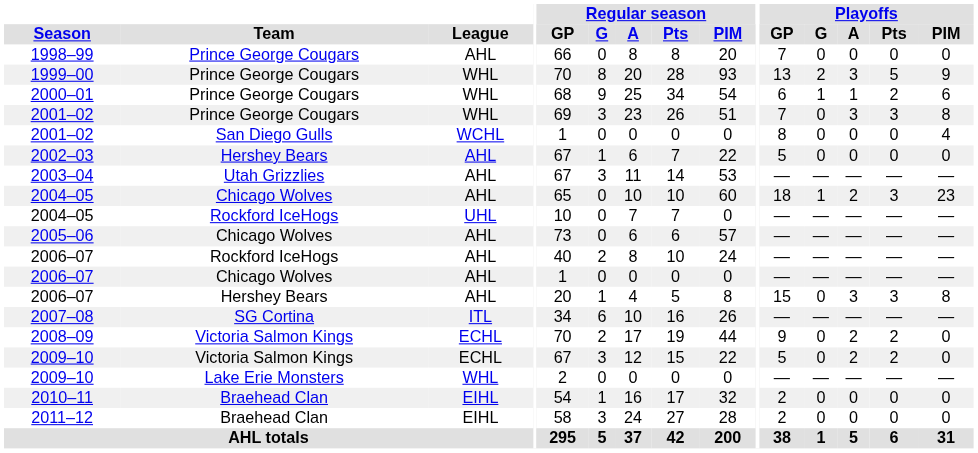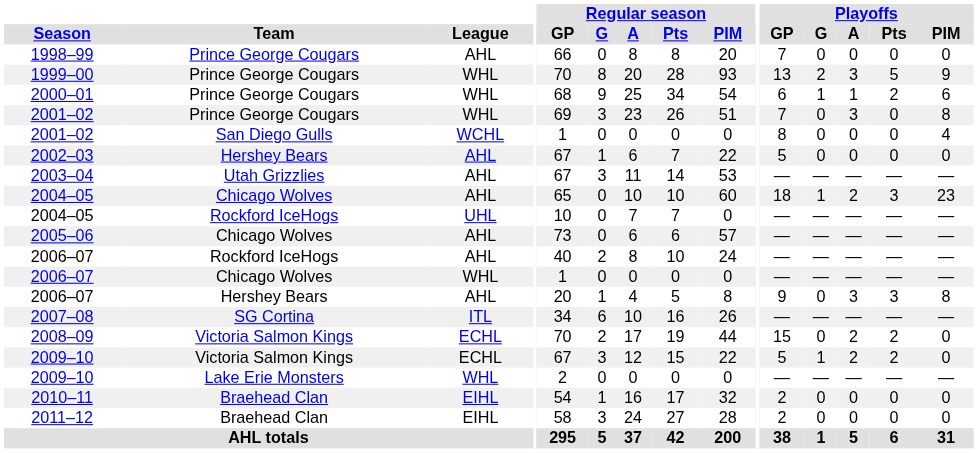 <table border="0" cellpadding="1" cellspacing="0" style="text-align:center; width:60em">
 <tr bgcolor="#e0e0e0">
 <th colspan="3" bgcolor="#ffffff"></th>
 <th rowspan="99" bgcolor="#ffffff"></th>
 <th colspan="5"><a href='#'>Regular season</a></th>
 <th rowspan="99" bgcolor="#ffffff"></th>
 <th colspan="5"><a href='#'>Playoffs</a></th>
 </tr>
 <tr bgcolor="#e0e0e0">
 <th><a href='#'>Season</a></th>
 <th>Team</th>
 <th>League</th>
 <th>GP</th>
 <th><a href='#'>G</a></th>
 <th><a href='#'>A</a></th>
 <th><a href='#'>Pts</a></th>
 <th><a href='#'>PIM</a></th>
 <th>GP</th>
 <th>G</th>
 <th>A</th>
 <th>Pts</th>
 <th>PIM</th>
 </tr>
 <tr>
 <td><a href='#'>1998–99</a></td>
 <td><a href='#'>Prince George Cougars</a></td>
 <td>AHL</td>
 <td>66</td>
 <td>0</td>
 <td>8</td>
 <td>8</td>
 <td>20</td>
 <td>7</td>
 <td>0</td>
 <td>0</td>
 <td>0</td>
 <td>0</td>
 </tr>
 <tr bgcolor="#f0f0f0">
 <td><a href='#'>1999–00</a></td>
 <td>Prince George Cougars</td>
 <td>WHL</td>
 <td>70</td>
 <td>8</td>
 <td>20</td>
 <td>28</td>
 <td>93</td>
 <td>13</td>
 <td>2</td>
 <td>3</td>
 <td>5</td>
 <td>9</td>
 </tr>
 <tr>
 <td><a href='#'>2000–01</a></td>
 <td>Prince George Cougars</td>
 <td>WHL</td>
 <td>68</td>
 <td>9</td>
 <td>25</td>
 <td>34</td>
 <td>54</td>
 <td>6</td>
 <td>1</td>
 <td>1</td>
 <td>2</td>
 <td>6</td>
 </tr>
 <tr bgcolor="#f0f0f0">
 <td><a href='#'>2001–02</a></td>
 <td>Prince George Cougars</td>
 <td>WHL</td>
 <td>69</td>
 <td>3</td>
 <td>23</td>
 <td>26</td>
 <td>51</td>
 <td>7</td>
 <td>0</td>
 <td>3</td>
-<td>3</td>
+<td>0</td>
 <td>8</td>
 </tr>
 <tr>
 <td><a href='#'>2001–02</a></td>
 <td><a href='#'>San Diego Gulls</a></td>
 <td><a href='#'>WCHL</a></td>
 <td>1</td>
 <td>0</td>
 <td>0</td>
 <td>0</td>
 <td>0</td>
 <td>8</td>
 <td>0</td>
 <td>0</td>
 <td>0</td>
 <td>4</td>
 </tr>
 <tr bgcolor="#f0f0f0">
 <td><a href='#'>2002–03</a></td>
 <td><a href='#'>Hershey Bears</a></td>
 <td><a href='#'>AHL</a></td>
 <td>67</td>
 <td>1</td>
 <td>6</td>
 <td>7</td>
 <td>22</td>
 <td>5</td>
 <td>0</td>
 <td>0</td>
 <td>0</td>
 <td>0</td>
 </tr>
 <tr>
 <td><a href='#'>2003–04</a></td>
 <td><a href='#'>Utah Grizzlies</a></td>
 <td>AHL</td>
 <td>67</td>
 <td>3</td>
 <td>11</td>
 <td>14</td>
 <td>53</td>
 <td>—</td>
 <td>—</td>
 <td>—</td>
 <td>—</td>
 <td>—</td>
 </tr>
 <tr bgcolor="#f0f0f0">
 <td><a href='#'>2004–05</a></td>
 <td><a href='#'>Chicago Wolves</a></td>
 <td>AHL</td>
 <td>65</td>
 <td>0</td>
 <td>10</td>
 <td>10</td>
 <td>60</td>
 <td>18</td>
 <td>1</td>
 <td>2</td>
 <td>3</td>
 <td>23</td>
 </tr>
 <tr>
 <td>2004–05</td>
 <td><a href='#'>Rockford IceHogs</a></td>
 <td><a href='#'>UHL</a></td>
 <td>10</td>
 <td>0</td>
 <td>7</td>
 <td>7</td>
 <td>0</td>
 <td>—</td>
 <td>—</td>
 <td>—</td>
 <td>—</td>
 <td>—</td>
 </tr>
 <tr bgcolor="#f0f0f0">
 <td><a href='#'>2005–06</a></td>
 <td>Chicago Wolves</td>
 <td>AHL</td>
 <td>73</td>
 <td>0</td>
 <td>6</td>
 <td>6</td>
 <td>57</td>
 <td>—</td>
 <td>—</td>
 <td>—</td>
 <td>—</td>
 <td>—</td>
 </tr>
 <tr>
 <td>2006–07</td>
 <td>Rockford IceHogs</td>
 <td>AHL</td>
 <td>40</td>
 <td>2</td>
 <td>8</td>
 <td>10</td>
 <td>24</td>
 <td>—</td>
 <td>—</td>
 <td>—</td>
 <td>—</td>
 <td>—</td>
 </tr>
 <tr bgcolor="#f0f0f0">
 <td><a href='#'>2006–07</a></td>
 <td>Chicago Wolves</td>
-<td>AHL</td>
+<td>WHL</td>
 <td>1</td>
 <td>0</td>
 <td>0</td>
 <td>0</td>
 <td>0</td>
 <td>—</td>
 <td>—</td>
 <td>—</td>
 <td>—</td>
 <td>—</td>
 </tr>
 <tr>
 <td>2006–07</td>
 <td>Hershey Bears</td>
 <td>AHL</td>
 <td>20</td>
 <td>1</td>
 <td>4</td>
 <td>5</td>
 <td>8</td>
-<td>15</td>
+<td>9</td>
 <td>0</td>
 <td>3</td>
 <td>3</td>
 <td>8</td>
 </tr>
 <tr bgcolor="#f0f0f0">
 <td><a href='#'>2007–08</a></td>
 <td><a href='#'>SG Cortina</a></td>
 <td><a href='#'>ITL</a></td>
 <td>34</td>
 <td>6</td>
 <td>10</td>
 <td>16</td>
 <td>26</td>
 <td>—</td>
 <td>—</td>
 <td>—</td>
 <td>—</td>
 <td>—</td>
 </tr>
 <tr>
 <td><a href='#'>2008–09</a></td>
 <td><a href='#'>Victoria Salmon Kings</a></td>
 <td><a href='#'>ECHL</a></td>
 <td>70</td>
 <td>2</td>
 <td>17</td>
 <td>19</td>
 <td>44</td>
-<td>9</td>
+<td>15</td>
 <td>0</td>
 <td>2</td>
 <td>2</td>
 <td>0</td>
 </tr>
 <tr bgcolor="#f0f0f0">
 <td><a href='#'>2009–10</a></td>
 <td>Victoria Salmon Kings</td>
 <td>ECHL</td>
 <td>67</td>
 <td>3</td>
 <td>12</td>
 <td>15</td>
 <td>22</td>
 <td>5</td>
-<td>0</td>
+<td>1</td>
 <td>2</td>
 <td>2</td>
 <td>0</td>
 </tr>
 <tr>
 <td><a href='#'>2009–10</a></td>
 <td><a href='#'>Lake Erie Monsters</a></td>
 <td><a href='#'>WHL</a></td>
 <td>2</td>
 <td>0</td>
 <td>0</td>
 <td>0</td>
 <td>0</td>
 <td>—</td>
 <td>—</td>
 <td>—</td>
 <td>—</td>
 <td>—</td>
 </tr>
 <tr bgcolor="#f0f0f0">
 <td><a href='#'>2010–11</a></td>
 <td><a href='#'>Braehead Clan</a></td>
 <td><a href='#'>EIHL</a></td>
 <td>54</td>
 <td>1</td>
 <td>16</td>
 <td>17</td>
 <td>32</td>
 <td>2</td>
 <td>0</td>
 <td>0</td>
 <td>0</td>
 <td>0</td>
 </tr>
 <tr>
 <td><a href='#'>2011–12</a></td>
 <td>Braehead Clan</td>
 <td>EIHL</td>
 <td>58</td>
 <td>3</td>
 <td>24</td>
 <td>27</td>
 <td>28</td>
 <td>2</td>
 <td>0</td>
 <td>0</td>
 <td>0</td>
 <td>0</td>
 </tr>
 <tr bgcolor="#e0e0e0">
 <th colspan="3">AHL totals</th>
 <th>295</th>
 <th>5</th>
 <th>37</th>
 <th>42</th>
 <th>200</th>
 <th>38</th>
 <th>1</th>
 <th>5</th>
 <th>6</th>
 <th>31</th>
 </tr>
 </table>
